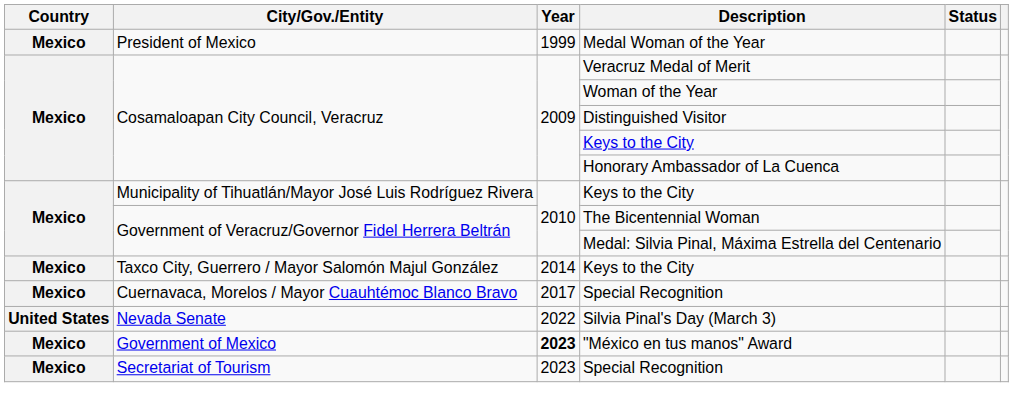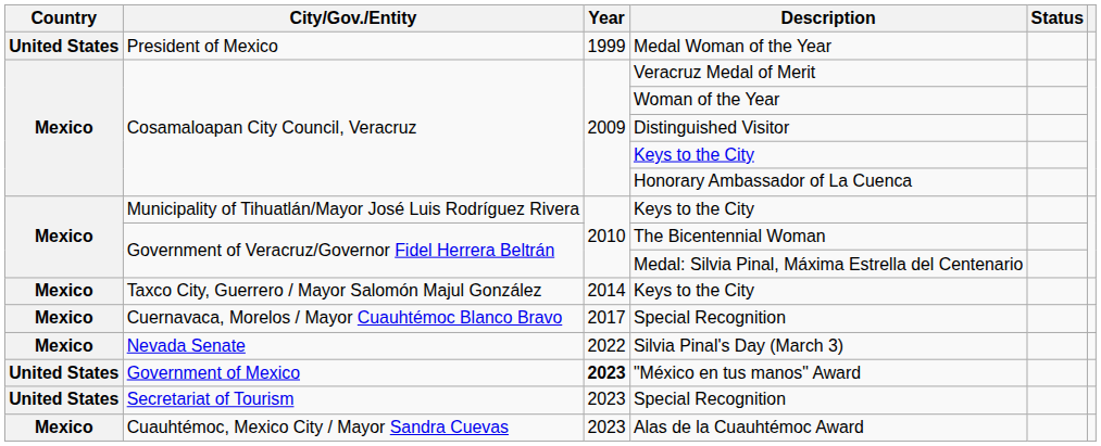 <table class="wikitable sortable plainrowheaders">
 <tr>
 <th scope="col">Country</th>
 <th scope="col">City/Gov./Entity</th>
 <th scope="col">Year</th>
 <th scope="col">Description</th>
 <th scope="col">Status</th>
 <th scope="col" class="unsortable"></th>
 </tr>
 <tr>
-<th scope="row">Mexico</th>
+<th scope="row">United States</th>
 <td>President of Mexico</td>
 <td>1999</td>
 <td>Medal Woman of the Year</td>
 <td></td>
 <td style="text-align:center;"></td>
 </tr>
 <tr>
 <th scope="row" rowspan=5>Mexico</th>
 <td rowspan="5">Cosamaloapan City Council, Veracruz</td>
 <td rowspan="5">2009</td>
 <td>Veracruz Medal of Merit</td>
 <td></td>
 <td align="center" rowspan=5></td>
 </tr>
 <tr>
 <td>Woman of the Year</td>
 <td></td>
 </tr>
 <tr>
 <td>Distinguished Visitor</td>
 <td></td>
 </tr>
 <tr>
 <td><a href='#'>Keys to the City</a></td>
 <td></td>
 </tr>
 <tr>
 <td>Honorary Ambassador of La Cuenca</td>
 <td></td>
 </tr>
 <tr>
 <th scope="row" rowspan=3>Mexico</th>
 <td>Municipality of Tihuatlán/Mayor José Luis Rodríguez Rivera</td>
 <td rowspan="3">2010</td>
 <td>Keys to the City</td>
 <td></td>
 <td align="center" rowspan=3></td>
 </tr>
 <tr>
 <td rowspan="2">Government of Veracruz/Governor <a href='#'>Fidel Herrera Beltrán</a></td>
 <td>The Bicentennial Woman</td>
 <td></td>
 </tr>
 <tr>
 <td>Medal: Silvia Pinal, Máxima Estrella del Centenario </td>
 <td></td>
 </tr>
 <tr>
 <th scope="row">Mexico</th>
 <td>Taxco City, Guerrero / Mayor Salomón Majul González</td>
 <td>2014</td>
 <td>Keys to the City</td>
 <td></td>
 <td style="text-align:center;"></td>
 </tr>
 <tr>
 <th scope="row">Mexico</th>
 <td>Cuernavaca, Morelos / Mayor <a href='#'>Cuauhtémoc Blanco Bravo</a></td>
 <td>2017</td>
 <td>Special Recognition</td>
 <td></td>
 <td style="text-align:center;"></td>
 </tr>
 <tr>
-<th scope="row">United States</th>
+<th scope="row">Mexico</th>
 <td><a href='#'>Nevada Senate</a></td>
 <td>2022</td>
 <td>Silvia Pinal's Day (March 3)</td>
 <td></td>
 <td style="text-align:center;"></td>
 </tr>
 <tr>
-<th scope="row">Mexico</th>
+<th scope="row">United States</th>
 <td><a href='#'>Government of Mexico</a></td>
 <td><strong>2023</strong></td>
 <td>"México en tus manos" Award</td>
 <td></td>
 <td style="text-align:center;"></td>
 </tr>
 <tr>
-<th scope="row">Mexico</th>
+<th scope="row">United States</th>
 <td><a href='#'>Secretariat of Tourism</a></td>
 <td>2023</td>
 <td>Special Recognition</td>
 <td></td>
 <td style="text-align:center;"></td>
 </tr>
+<tr>
+<th scope="row">Mexico</th>
+<td>Cuauhtémoc, Mexico City / Mayor <a href='#'>Sandra Cuevas</a></td>
+<td>2023</td>
+<td>Alas de la Cuauhtémoc Award</td>
+<td></td>
+<td style="text-align:center;"></td>
+</tr>
 </table>
